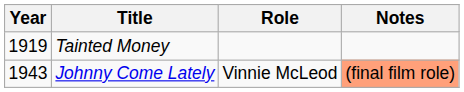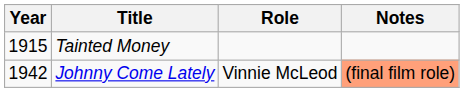 <table class="wikitable">
 <tr>
 <th>Year</th>
 <th>Title</th>
 <th>Role</th>
 <th>Notes</th>
 </tr>
 <tr>
-<td>1919</td>
+<td>1915</td>
 <td><em>Tainted Money</em></td>
 <td></td>
 <td></td>
 </tr>
 <tr>
-<td>1943</td>
+<td>1942</td>
 <td><em><a href='#'>Johnny Come Lately</a></em></td>
 <td>Vinnie McLeod</td>
 <td style="background: lightsalmon;">(final film role)</td>
 </tr>
 </table>
